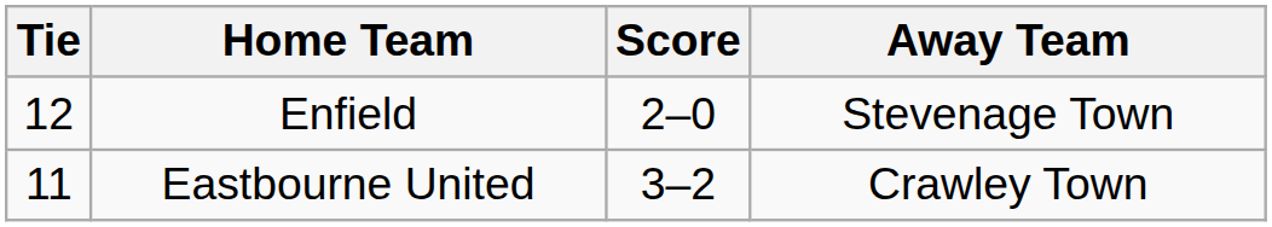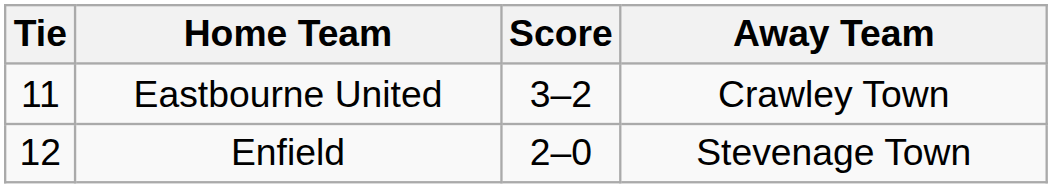 <table class="wikitable" style="text-align:center;">
 <tr>
 <th width=20>Tie</th>
 <th width=175>Home Team</th>
 <th width=20>Score</th>
 <th width=175>Away Team</th>
 </tr>
 <tr>
+<td>11</td>
+<td>Eastbourne United</td>
+<td>3–2</td>
+<td>Crawley Town</td>
+</tr>
+<tr>
 <td>12</td>
 <td>Enfield</td>
 <td>2–0</td>
 <td>Stevenage Town</td>
 </tr>
-<tr>
-<td>11</td>
-<td>Eastbourne United</td>
-<td>3–2</td>
-<td>Crawley Town</td>
-</tr>
 </table>
